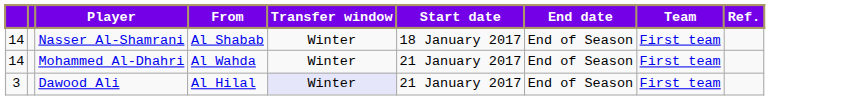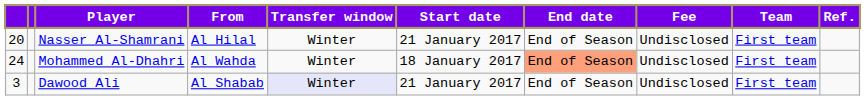 <table class="wikitable">
 <tr>
 <th style="color:#FFFFFF; background: #7300E6; border:2px solid #AB9767;"></th>
 <th style="color:#FFFFFF; background: #7300E6; border:2px solid #AB9767;"></th>
 <th style="color:#FFFFFF; background: #7300E6; border:2px solid #AB9767;">Player</th>
 <th style="color:#FFFFFF; background: #7300E6; border:2px solid #AB9767;">From</th>
 <th style="color:#FFFFFF; background: #7300E6; border:2px solid #AB9767;">Transfer window</th>
 <th style="color:#FFFFFF; background: #7300E6; border:2px solid #AB9767;">Start date</th>
 <th style="color:#FFFFFF; background: #7300E6; border:2px solid #AB9767;">End date</th>
+<th style="color:#FFFFFF; background: #7300E6; border:2px solid #AB9767;">Fee</th>
 <th style="color:#FFFFFF; background: #7300E6; border:2px solid #AB9767;">Team</th>
 <th style="color:#FFFFFF; background: #7300E6; border:2px solid #AB9767;">Ref.</th>
 </tr>
 <tr>
-<td align=center>14</td>
+<td align=center>20</td>
 <td align=center></td>
 <td> <a href='#'>Nasser Al-Shamrani</a></td>
-<td> <a href='#'>Al Shabab</a></td>
+<td> <a href='#'>Al Hilal</a></td>
 <td align=center>Winter</td>
-<td align=center>18 January 2017</td>
+<td align=center>21 January 2017</td>
 <td>End of Season</td>
+<td>Undisclosed</td>
 <td align=center><a href='#'>First team</a></td>
 <td align=center></td>
 </tr>
 <tr>
-<td align=center>14</td>
+<td align=center>24</td>
 <td align=center></td>
 <td> <a href='#'>Mohammed Al-Dhahri</a></td>
 <td> <a href='#'>Al Wahda</a></td>
 <td align=center>Winter</td>
-<td align=center>21 January 2017</td>
-<td>End of Season</td>
+<td align=center>18 January 2017</td>
+<td style="background: lightsalmon;">End of Season</td>
+<td>Undisclosed</td>
 <td align=center><a href='#'>First team</a></td>
 <td align=center></td>
 </tr>
 <tr>
 <td align=center>3</td>
 <td align=center></td>
 <td> <a href='#'>Dawood Ali</a></td>
-<td> <a href='#'>Al Hilal</a></td>
+<td> <a href='#'>Al Shabab</a></td>
 <td align=center style="background: lavender;">Winter</td>
 <td align=center>21 January 2017</td>
 <td>End of Season</td>
+<td>Undisclosed</td>
 <td align=center><a href='#'>First team</a></td>
 <td align=center></td>
 </tr>
 </table>
